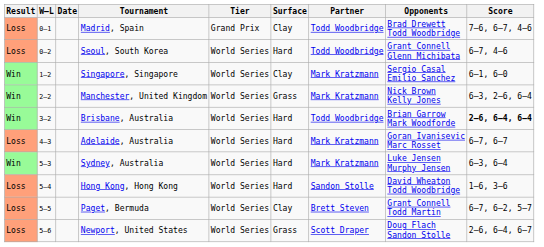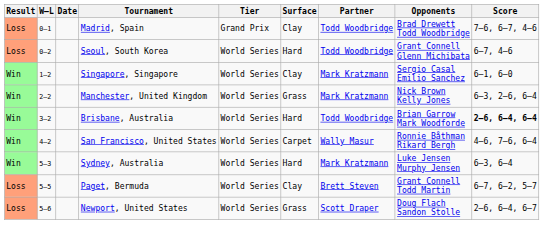 <table class="sortable wikitable">
 <tr>
 <th>Result</th>
 <th class="unsortable">W–L</th>
 <th>Date</th>
 <th>Tournament</th>
 <th>Tier</th>
 <th>Surface</th>
 <th>Partner</th>
 <th>Opponents</th>
 <th class="unsortable">Score</th>
 </tr>
 <tr>
 <td bgcolor=FFA07A>Loss</td>
 <td><small>0–1</small></td>
 <td><a href='#'></a></td>
 <td><a href='#'>Madrid</a>, Spain</td>
 <td>Grand Prix</td>
 <td>Clay</td>
 <td> <a href='#'>Todd Woodbridge</a></td>
 <td> <a href='#'>Brad Drewett</a><br> <a href='#'>Todd Woodbridge</a></td>
 <td>7–6, 6–7, 4–6</td>
 </tr>
 <tr>
 <td bgcolor=FFA07A>Loss</td>
 <td><small>0–2</small></td>
 <td><a href='#'></a></td>
 <td><a href='#'>Seoul</a>, South Korea</td>
 <td>World Series</td>
 <td>Hard</td>
 <td> <a href='#'>Todd Woodbridge</a></td>
 <td> <a href='#'>Grant Connell</a><br> <a href='#'>Glenn Michibata</a></td>
 <td>6–7, 4–6</td>
 </tr>
 <tr>
 <td bgcolor=98FB98>Win</td>
 <td><small>1–2</small></td>
 <td><a href='#'></a></td>
 <td><a href='#'>Singapore</a>, Singapore</td>
 <td>World Series</td>
 <td>Clay</td>
 <td> <a href='#'>Mark Kratzmann</a></td>
 <td> <a href='#'>Sergio Casal</a><br> <a href='#'>Emilio Sanchez</a></td>
 <td>6–1, 6–0</td>
 </tr>
 <tr>
 <td bgcolor=98FB98>Win</td>
 <td><small>2–2</small></td>
 <td><a href='#'></a></td>
 <td><a href='#'>Manchester</a>, United Kingdom</td>
 <td>World Series</td>
 <td>Grass</td>
 <td> <a href='#'>Mark Kratzmann</a></td>
 <td> <a href='#'>Nick Brown</a><br> <a href='#'>Kelly Jones</a></td>
 <td>6–3, 2–6, 6–4</td>
 </tr>
 <tr>
 <td bgcolor=98FB98>Win</td>
 <td><small>3–2</small></td>
 <td><a href='#'></a></td>
 <td><a href='#'>Brisbane</a>, Australia</td>
 <td>World Series</td>
 <td>Hard</td>
 <td> <a href='#'>Todd Woodbridge</a></td>
 <td> <a href='#'>Brian Garrow</a><br> <a href='#'>Mark Woodforde</a></td>
 <td><strong>2–6, 6–4, 6–4</strong></td>
 </tr>
 <tr>
-<td bgcolor=FFA07A>Loss</td>
-<td><small>4–3</small></td>
+<td bgcolor=98FB98>Win</td>
+<td><small>4–2</small></td>
 <td><a href='#'></a></td>
-<td><a href='#'>Adelaide</a>, Australia</td>
+<td><a href='#'>San Francisco</a>, United States</td>
 <td>World Series</td>
-<td>Hard</td>
-<td> <a href='#'>Mark Kratzmann</a></td>
-<td> <a href='#'>Goran Ivanisevic</a><br> <a href='#'>Marc Rosset</a></td>
-<td>6–7, 6–7</td>
+<td>Carpet</td>
+<td> <a href='#'>Wally Masur</a></td>
+<td> <a href='#'>Ronnie Båthman</a><br> <a href='#'>Rikard Bergh</a></td>
+<td>4–6, 7–6, 6–4</td>
 </tr>
 <tr>
 <td bgcolor=98FB98>Win</td>
 <td><small>5–3</small></td>
 <td><a href='#'></a></td>
 <td><a href='#'>Sydney</a>, Australia</td>
 <td>World Series</td>
 <td>Hard</td>
 <td> <a href='#'>Mark Kratzmann</a></td>
 <td> <a href='#'>Luke Jensen</a><br> <a href='#'>Murphy Jensen</a></td>
 <td>6–3, 6–4</td>
-</tr>
-<tr>
-<td bgcolor=FFA07A>Loss</td>
-<td><small>5–4</small></td>
-<td><a href='#'></a></td>
-<td><a href='#'>Hong Kong</a>, Hong Kong</td>
-<td>World Series</td>
-<td>Hard</td>
-<td> <a href='#'>Sandon Stolle</a></td>
-<td> <a href='#'>David Wheaton</a><br> <a href='#'>Todd Woodbridge</a></td>
-<td>1–6, 3–6</td>
 </tr>
 <tr>
 <td bgcolor=FFA07A>Loss</td>
 <td><small>5–5</small></td>
 <td><a href='#'></a></td>
 <td><a href='#'>Paget</a>, Bermuda</td>
 <td>World Series</td>
 <td>Clay</td>
 <td> <a href='#'>Brett Steven</a></td>
 <td> <a href='#'>Grant Connell</a><br> <a href='#'>Todd Martin</a></td>
 <td>6–7, 6–2, 5–7</td>
 </tr>
 <tr>
 <td bgcolor=FFA07A>Loss</td>
 <td><small>5–6</small></td>
 <td><a href='#'></a></td>
 <td><a href='#'>Newport</a>, United States</td>
 <td>World Series</td>
 <td>Grass</td>
 <td> <a href='#'>Scott Draper</a></td>
 <td> <a href='#'>Doug Flach</a><br> <a href='#'>Sandon Stolle</a></td>
 <td>2–6, 6–4, 6–7</td>
 </tr>
 </table>
